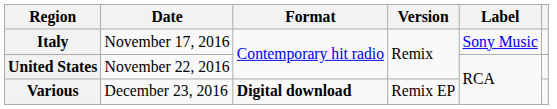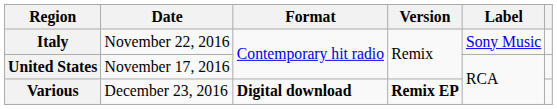 <table class="wikitable plainrowheaders">
 <tr>
 <th scope="col">Region</th>
 <th scope="col">Date</th>
 <th scope="col">Format</th>
 <th>Version</th>
 <th scope="col">Label</th>
 <th scope="col"></th>
 </tr>
 <tr>
 <th scope="row">Italy</th>
-<td>November 17, 2016</td>
+<td>November 22, 2016</td>
 <td rowspan="2"><a href='#'>Contemporary hit radio</a></td>
 <td rowspan="2">Remix</td>
 <td><a href='#'>Sony Music</a></td>
 <td></td>
 </tr>
 <tr>
 <th scope="row">United States</th>
-<td>November 22, 2016</td>
+<td>November 17, 2016</td>
 <td rowspan="2">RCA</td>
 <td></td>
 </tr>
 <tr>
 <th scope="row">Various</th>
 <td>December 23, 2016</td>
 <td><strong>Digital download</strong></td>
-<td>Remix EP</td>
+<td><strong>Remix EP</strong></td>
 <td></td>
 </tr>
 </table>
